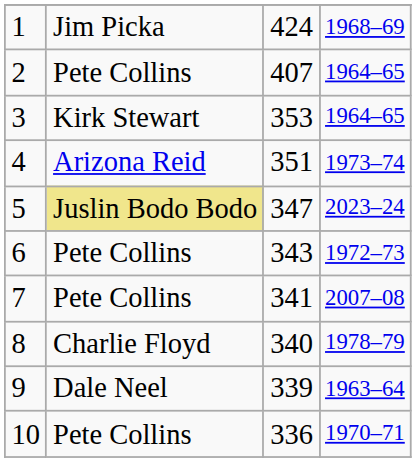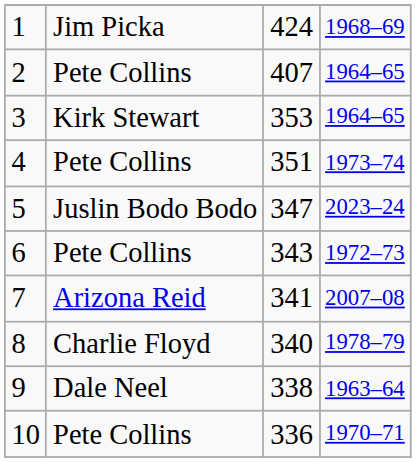 <table class="wikitable">
 <tr>
 </tr>
 <tr>
 <td>1</td>
 <td>Jim Picka</td>
 <td>424</td>
 <td style="font-size:80%;"><a href='#'>1968–69</a></td>
 </tr>
 <tr>
 <td>2</td>
 <td>Pete Collins</td>
 <td>407</td>
 <td style="font-size:80%;"><a href='#'>1964–65</a></td>
 </tr>
 <tr>
 <td>3</td>
 <td>Kirk Stewart</td>
 <td>353</td>
 <td style="font-size:80%;"><a href='#'>1964–65</a></td>
 </tr>
 <tr>
 <td>4</td>
-<td><a href='#'>Arizona Reid</a></td>
+<td>Pete Collins</td>
 <td>351</td>
 <td style="font-size:80%;"><a href='#'>1973–74</a></td>
 </tr>
 <tr>
 <td>5</td>
-<td style="background: khaki;">Juslin Bodo Bodo</td>
+<td>Juslin Bodo Bodo</td>
 <td>347</td>
 <td style="font-size:80%;"><a href='#'>2023–24</a></td>
 </tr>
 <tr>
 <td>6</td>
 <td>Pete Collins</td>
 <td>343</td>
 <td style="font-size:80%;"><a href='#'>1972–73</a></td>
 </tr>
 <tr>
 <td>7</td>
-<td>Pete Collins</td>
+<td><a href='#'>Arizona Reid</a></td>
 <td>341</td>
 <td style="font-size:80%;"><a href='#'>2007–08</a></td>
 </tr>
 <tr>
 <td>8</td>
 <td>Charlie Floyd</td>
 <td>340</td>
 <td style="font-size:80%;"><a href='#'>1978–79</a></td>
 </tr>
 <tr>
 <td>9</td>
 <td>Dale Neel</td>
-<td>339</td>
+<td>338</td>
 <td style="font-size:80%;"><a href='#'>1963–64</a></td>
 </tr>
 <tr>
 <td>10</td>
 <td>Pete Collins</td>
 <td>336</td>
 <td style="font-size:80%;"><a href='#'>1970–71</a></td>
 </tr>
 </table>
